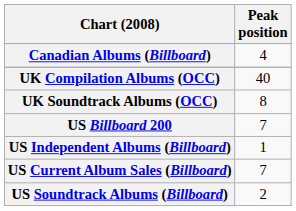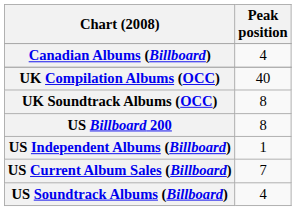 <table class="wikitable sortable plainrowheaders" style="text-align:center">
 <tr>
 <th scope="col">Chart (2008)</th>
 <th scope="col">Peak<br>position</th>
 </tr>
 <tr>
 </tr>
 <tr>
 <th scope="row"><a href='#'>Canadian Albums</a> (<em><a href='#'>Billboard</a></em>)</th>
 <td>4</td>
 </tr>
 <tr>
 </tr>
 <tr>
 </tr>
 <tr>
 </tr>
 <tr>
 </tr>
 <tr>
 </tr>
 <tr>
 </tr>
 <tr>
 </tr>
 <tr>
 </tr>
 <tr>
 <th scope="row">UK <a href='#'>Compilation Albums</a> (<a href='#'>OCC</a>)</th>
 <td>40</td>
 </tr>
 <tr>
 <th scope="row">UK Soundtrack Albums (<a href='#'>OCC</a>)</th>
 <td>8</td>
 </tr>
 <tr>
 <th scope="row">US <a href='#'><em>Billboard</em> 200</a></th>
-<td>7</td>
+<td>8</td>
 </tr>
 <tr>
 <th scope="row">US <a href='#'>Independent Albums</a> (<em><a href='#'>Billboard</a></em>)</th>
 <td>1</td>
 </tr>
 <tr>
 <th scope="row">US <a href='#'>Current Album Sales</a> (<em><a href='#'>Billboard</a></em>)</th>
 <td>7</td>
 </tr>
 <tr>
 <th scope="row">US <a href='#'>Soundtrack Albums</a> (<em><a href='#'>Billboard</a></em>)</th>
-<td>2</td>
+<td>4</td>
 </tr>
 </table>
